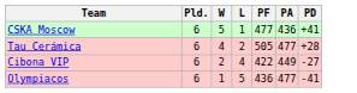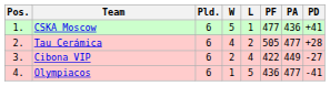 <table class="wikitable" style="text-align:center">
 <tr>
+<th width=15>Pos.</th>
 <th width=220>Team</th>
 <th width=20>Pld.</th>
 <th width=20>W</th>
 <th width=20>L</th>
 <th width=20>PF</th>
 <th width=20>PA</th>
 <th width=20>PD</th>
 </tr>
 <tr style="background: #ccffcc;">
+<td>1.</td>
 <td align=left> <a href='#'>CSKA Moscow</a></td>
 <td>6</td>
 <td>5</td>
 <td>1</td>
 <td>477</td>
 <td>436</td>
 <td>+41</td>
 </tr>
 <tr style="background: #ffcccc;">
+<td>2.</td>
 <td align=left> <a href='#'>Tau Cerámica</a></td>
 <td>6</td>
 <td>4</td>
 <td>2</td>
 <td>505</td>
 <td>477</td>
 <td>+28</td>
 </tr>
 <tr style="background: #ffcccc;">
+<td>3.</td>
 <td align=left> <a href='#'>Cibona VIP</a></td>
 <td>6</td>
 <td>2</td>
 <td>4</td>
 <td>422</td>
 <td>449</td>
 <td>-27</td>
 </tr>
 <tr style="background: #ffcccc;">
+<td>4.</td>
 <td align=left> <a href='#'>Olympiacos</a></td>
 <td>6</td>
 <td>1</td>
 <td>5</td>
 <td>436</td>
 <td>477</td>
 <td>-41</td>
 </tr>
 </table>
